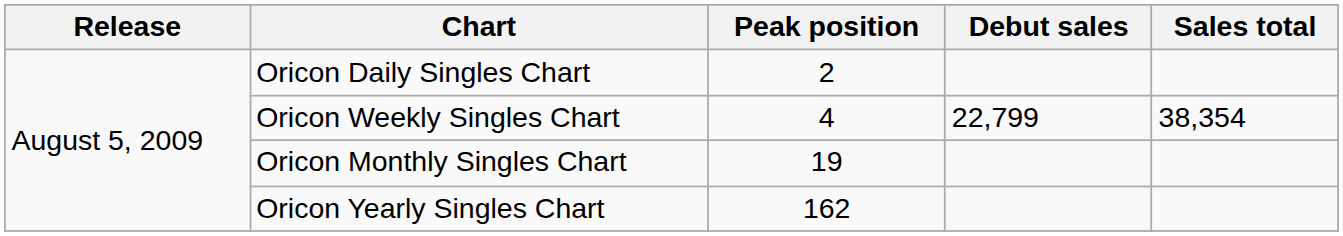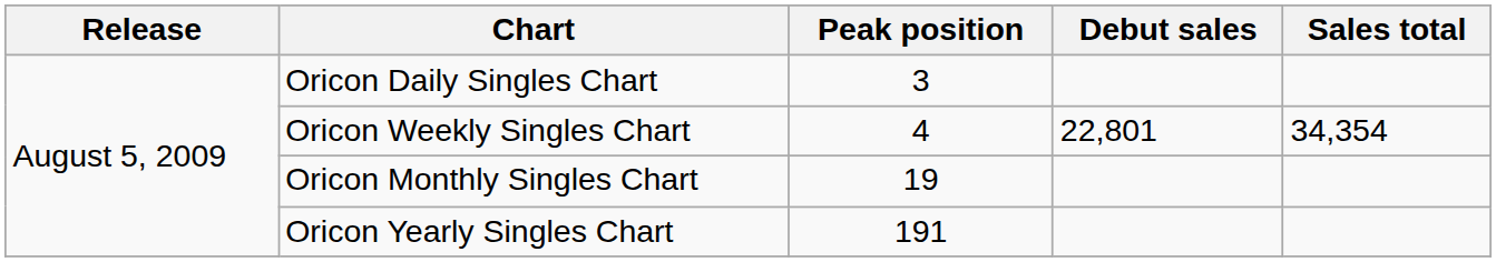 <table class="wikitable" width="750px">
 <tr>
 <th>Release</th>
 <th>Chart</th>
 <th>Peak position</th>
 <th>Debut sales</th>
 <th>Sales total</th>
 </tr>
 <tr 1week>
 <td rowspan="4">August 5, 2009</td>
 <td>Oricon Daily Singles Chart</td>
-<td align="center">2</td>
+<td align="center">3</td>
 <td></td>
 <td></td>
 </tr>
 <tr>
 <td>Oricon Weekly Singles Chart</td>
 <td align="center">4</td>
-<td>22,799</td>
-<td>38,354</td>
+<td>22,801</td>
+<td>34,354</td>
 </tr>
 <tr>
 <td>Oricon Monthly Singles Chart</td>
 <td align="center">19</td>
 <td></td>
 <td></td>
 </tr>
 <tr>
 <td>Oricon Yearly Singles Chart</td>
-<td align="center">162</td>
+<td align="center">191</td>
 <td></td>
 <td></td>
 </tr>
 </table>
